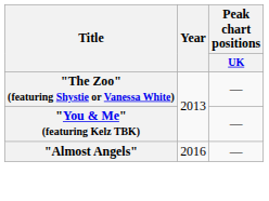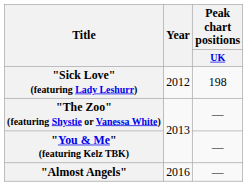 <table class="wikitable plainrowheaders" style="text-align:center;">
 <tr>
 <th scope="col" rowspan="2">Title</th>
 <th scope="col" rowspan="2">Year</th>
 <th scope="col" colspan="1">Peak chart positions</th>
 </tr>
 <tr>
 <th scope="col" style="width:3em;font-size:85%;"><a href='#'>UK</a></th>
+</tr>
+<tr>
+<th scope="row">"Sick Love"<br><small>(featuring <a href='#'>Lady Leshurr</a>)</small></th>
+<td>2012</td>
+<td>198</td>
 </tr>
 <tr>
 <th scope="row">"The Zoo"<br><small>(featuring <a href='#'>Shystie</a> or <a href='#'>Vanessa White</a>)</small></th>
 <td rowspan="2">2013</td>
 <td>—</td>
 </tr>
 <tr>
 <th scope="row">"<a href='#'>You & Me</a>"<br><small>(featuring Kelz TBK)</small></th>
 <td>—</td>
 </tr>
 <tr>
 <th scope="row">"Almost Angels"</th>
 <td rowspan="2">2016</td>
 <td>—</td>
 </tr>
 </table>
